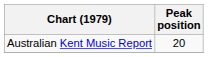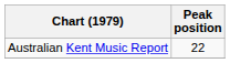 <table class="wikitable sortable">
 <tr>
 <th>Chart (1979)</th>
 <th>Peak<br>position</th>
 </tr>
 <tr>
 <td>Australian <a href='#'>Kent Music Report</a></td>
-<td style="text-align:center;">20</td>
+<td style="text-align:center;">22</td>
 </tr>
 <tr>
 </tr>
 <tr>
 </tr>
 </table>
